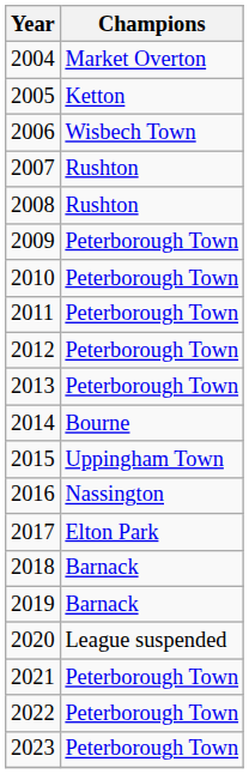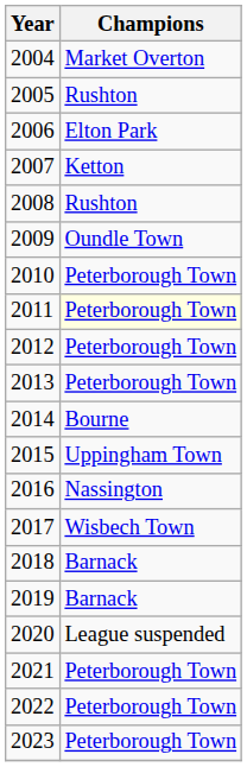 <table class="wikitable" style="font-size:85%">
 <tr>
 <th>Year</th>
 <th>Champions</th>
 </tr>
 <tr>
 <td>2004</td>
 <td><a href='#'>Market Overton</a></td>
 </tr>
 <tr>
 <td>2005</td>
-<td><a href='#'>Ketton</a></td>
+<td><a href='#'>Rushton</a></td>
 </tr>
 <tr>
 <td>2006</td>
-<td><a href='#'>Wisbech Town</a></td>
+<td><a href='#'>Elton Park</a></td>
 </tr>
 <tr>
 <td>2007</td>
-<td><a href='#'>Rushton</a></td>
+<td><a href='#'>Ketton</a></td>
 </tr>
 <tr>
 <td>2008</td>
 <td><a href='#'>Rushton</a></td>
 </tr>
 <tr>
 <td>2009</td>
-<td><a href='#'>Peterborough Town</a></td>
+<td><a href='#'>Oundle Town</a></td>
 </tr>
 <tr>
 <td>2010</td>
 <td><a href='#'>Peterborough Town</a></td>
 </tr>
 <tr>
 <td>2011</td>
-<td><a href='#'>Peterborough Town</a></td>
+<td style="background: lightyellow;"><a href='#'>Peterborough Town</a></td>
 </tr>
 <tr>
 <td>2012</td>
 <td><a href='#'>Peterborough Town</a></td>
 </tr>
 <tr>
 <td>2013</td>
 <td><a href='#'>Peterborough Town</a></td>
 </tr>
 <tr>
 <td>2014</td>
 <td><a href='#'>Bourne</a></td>
 </tr>
 <tr>
 <td>2015</td>
 <td><a href='#'>Uppingham Town</a></td>
 </tr>
 <tr>
 <td>2016</td>
 <td><a href='#'>Nassington</a></td>
 </tr>
 <tr>
 <td>2017</td>
-<td><a href='#'>Elton Park</a></td>
+<td><a href='#'>Wisbech Town</a></td>
 </tr>
 <tr>
 <td>2018</td>
 <td><a href='#'>Barnack</a></td>
 </tr>
 <tr>
 <td>2019</td>
 <td><a href='#'>Barnack</a></td>
 </tr>
 <tr>
 <td>2020</td>
 <td>League suspended </td>
 </tr>
 <tr>
 <td>2021</td>
 <td><a href='#'>Peterborough Town</a></td>
 </tr>
 <tr>
 <td>2022</td>
 <td><a href='#'>Peterborough Town</a></td>
 </tr>
 <tr>
 <td>2023</td>
 <td><a href='#'>Peterborough Town</a></td>
 </tr>
 <tr>
 </tr>
 </table>
